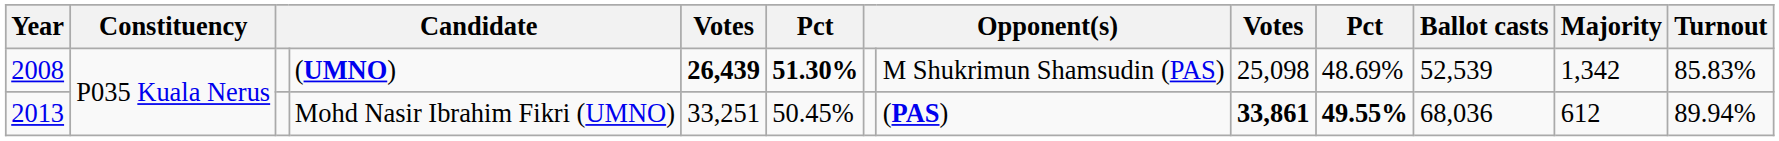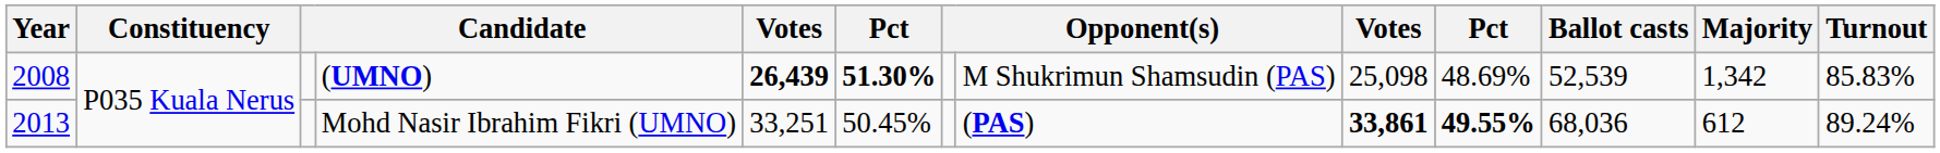 <table class="wikitable" style="margin:0.5em ; font-size:95%">
 <tr>
 <th>Year</th>
 <th>Constituency</th>
 <th colspan=2>Candidate</th>
 <th>Votes</th>
 <th>Pct</th>
 <th colspan=2>Opponent(s)</th>
 <th>Votes</th>
 <th>Pct</th>
 <th>Ballot casts</th>
 <th>Majority</th>
 <th>Turnout</th>
 </tr>
 <tr>
 <td><a href='#'>2008</a></td>
 <td rowspan=2>P035 <a href='#'>Kuala Nerus</a></td>
 <td></td>
 <td> (<a href='#'><strong>UMNO</strong></a>)</td>
 <td align="right"><strong>26,439</strong></td>
 <td><strong>51.30%</strong></td>
 <td></td>
 <td>M Shukrimun Shamsudin (<a href='#'>PAS</a>)</td>
 <td align="right">25,098</td>
 <td>48.69%</td>
 <td>52,539</td>
 <td>1,342</td>
 <td>85.83%</td>
 </tr>
 <tr>
 <td><a href='#'>2013</a></td>
 <td></td>
 <td>Mohd Nasir Ibrahim Fikri (<a href='#'>UMNO</a>)</td>
 <td align="right">33,251</td>
 <td>50.45%</td>
 <td></td>
 <td> (<a href='#'><strong>PAS</strong></a>)</td>
 <td align="right"><strong>33,861</strong></td>
 <td><strong>49.55%</strong></td>
 <td>68,036</td>
 <td>612</td>
-<td>89.94%</td>
+<td>89.24%</td>
 </tr>
 </table>
